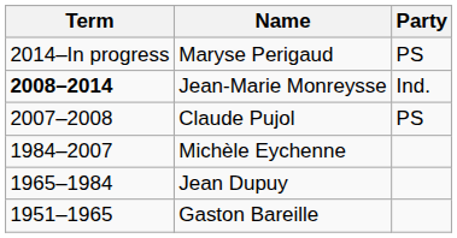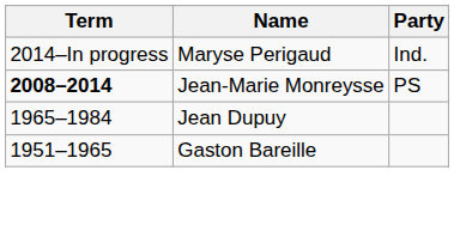 <table class="wikitable sortable">
 <tr>
 </tr>
 <tr>
 <th>Term</th>
 <th>Name</th>
 <th>Party</th>
 </tr>
 <tr>
 <td>2014–In progress</td>
 <td>Maryse Perigaud</td>
-<td>PS</td>
+<td>Ind.</td>
 </tr>
 <tr>
 <td><strong>2008–2014</strong></td>
 <td>Jean-Marie Monreysse</td>
-<td>Ind.</td>
-</tr>
-<tr>
-<td>2007–2008</td>
-<td>Claude Pujol</td>
 <td>PS</td>
-</tr>
-<tr>
-<td>1984–2007</td>
-<td>Michèle Eychenne</td>
-<td></td>
 </tr>
 <tr>
 <td>1965–1984</td>
 <td>Jean Dupuy</td>
 <td></td>
 </tr>
 <tr>
 <td>1951–1965</td>
 <td>Gaston Bareille</td>
 <td></td>
 </tr>
 </table>
